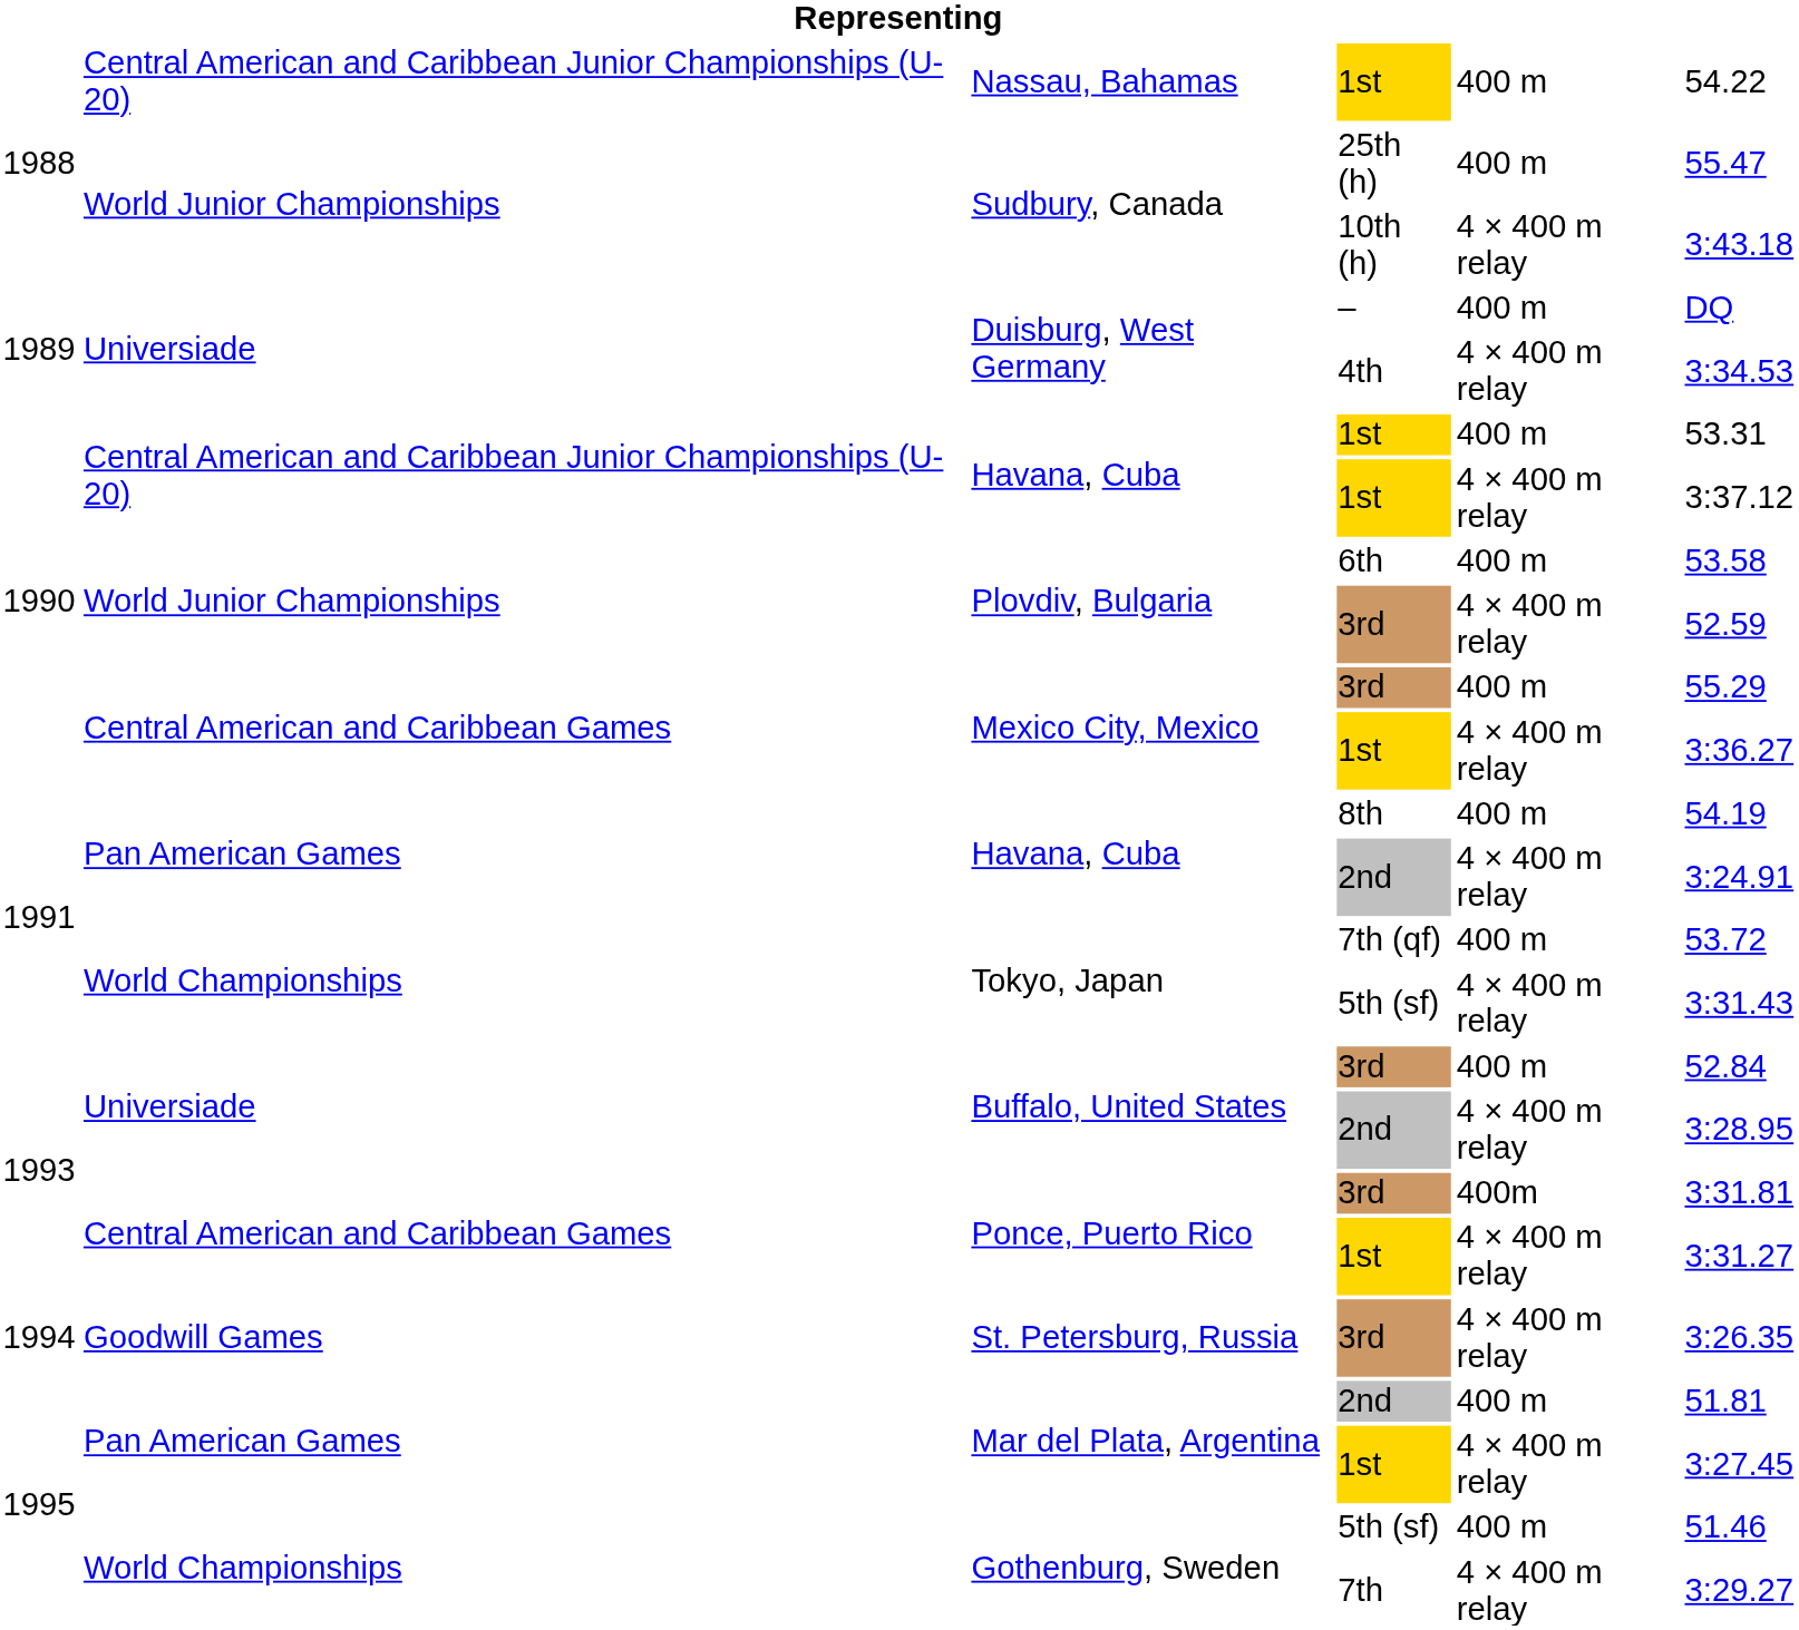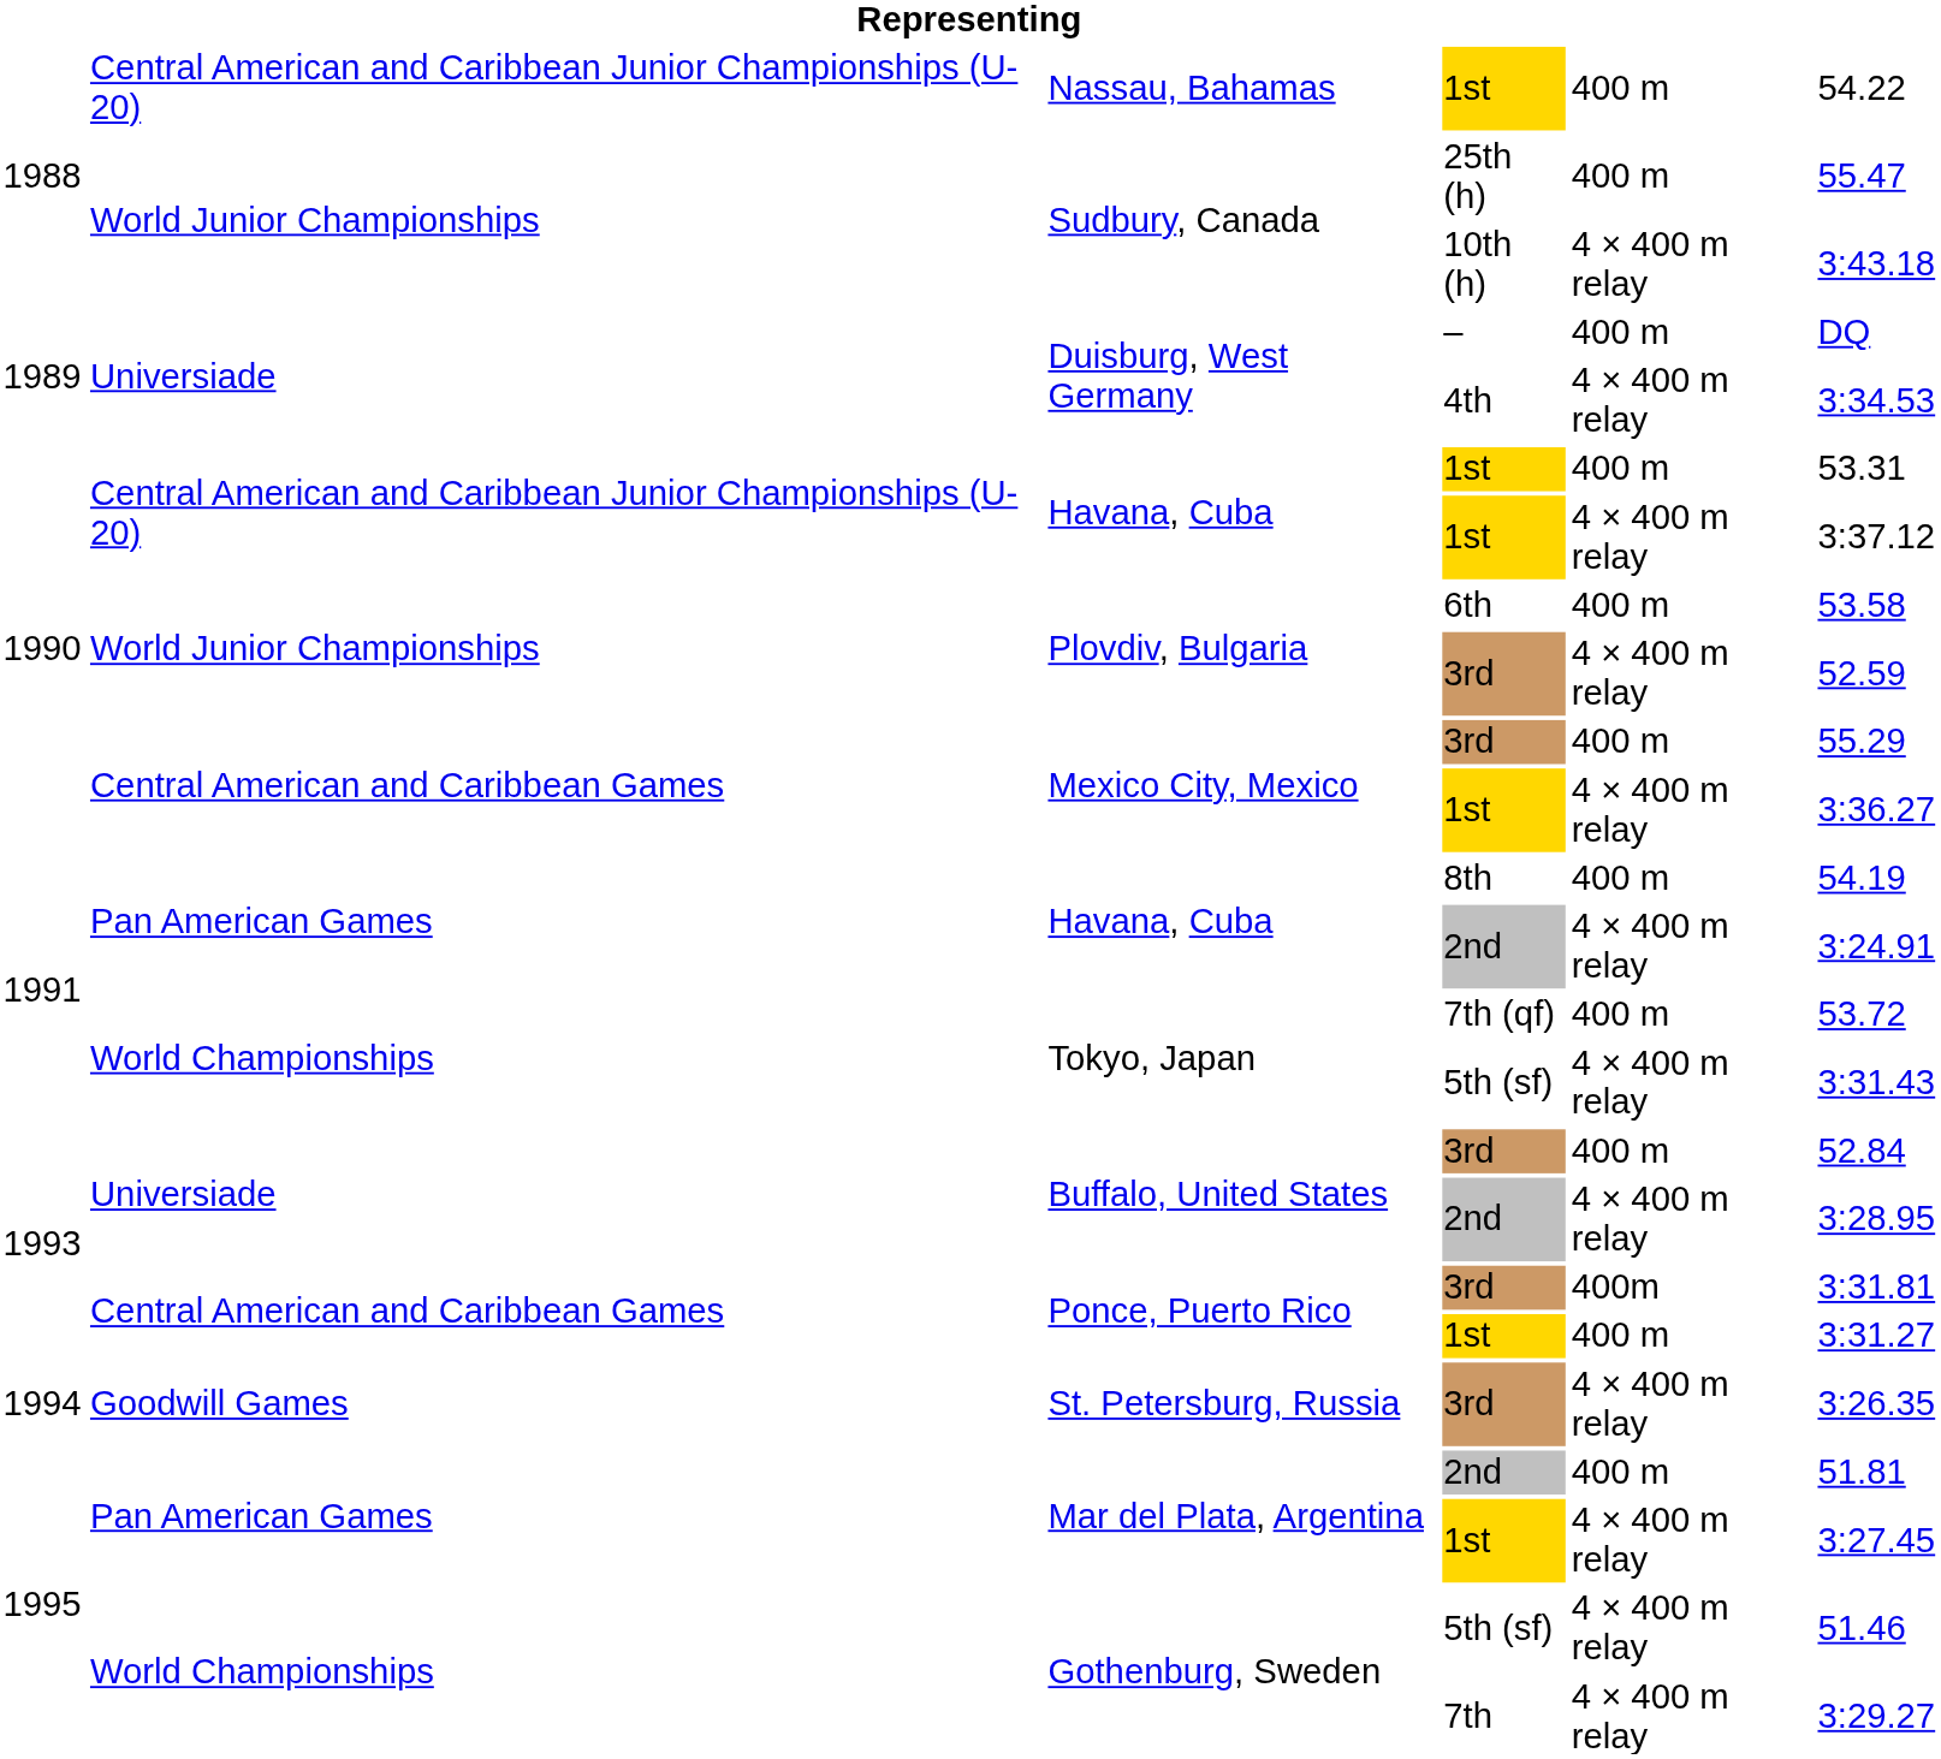 <table>
 <tr>
 <th colspan="6">Representing </th>
 </tr>
 <tr>
 <td rowspan=3>1988</td>
 <td><a href='#'>Central American and Caribbean Junior Championships (U-20)</a></td>
 <td><a href='#'>Nassau, Bahamas</a></td>
 <td bgcolor=gold>1st</td>
 <td>400 m</td>
 <td>54.22</td>
 </tr>
 <tr>
 <td rowspan=2><a href='#'>World Junior Championships</a></td>
 <td rowspan=2><a href='#'>Sudbury</a>, Canada</td>
 <td>25th (h)</td>
 <td>400 m</td>
 <td><a href='#'>55.47</a></td>
 </tr>
 <tr>
 <td>10th (h)</td>
 <td>4 × 400 m relay</td>
 <td><a href='#'>3:43.18</a></td>
 </tr>
 <tr>
 <td rowspan=2>1989</td>
 <td rowspan=2><a href='#'>Universiade</a></td>
 <td rowspan=2><a href='#'>Duisburg</a>, <a href='#'>West Germany</a></td>
 <td>–</td>
 <td>400 m</td>
 <td><a href='#'>DQ</a></td>
 </tr>
 <tr>
 <td>4th</td>
 <td>4 × 400 m relay</td>
 <td><a href='#'>3:34.53</a></td>
 </tr>
 <tr>
 <td rowspan = "6">1990</td>
 <td rowspan = "2"><a href='#'>Central American and Caribbean Junior Championships (U-20)</a></td>
 <td rowspan = "2"><a href='#'>Havana</a>, <a href='#'>Cuba</a></td>
 <td bgcolor=gold>1st</td>
 <td>400 m</td>
 <td>53.31</td>
 </tr>
 <tr>
 <td bgcolor=gold>1st</td>
 <td>4 × 400 m relay</td>
 <td>3:37.12</td>
 </tr>
 <tr>
 <td rowspan=2><a href='#'>World Junior Championships</a></td>
 <td rowspan=2><a href='#'>Plovdiv</a>, <a href='#'>Bulgaria</a></td>
 <td>6th</td>
 <td>400 m</td>
 <td><a href='#'>53.58</a></td>
 </tr>
 <tr>
 <td bgcolor="cc9966">3rd</td>
 <td>4 × 400 m relay</td>
 <td><a href='#'>52.59</a></td>
 </tr>
 <tr>
 <td rowspan=2><a href='#'>Central American and Caribbean Games</a></td>
 <td rowspan=2><a href='#'>Mexico City, Mexico</a></td>
 <td bgcolor=cc9966>3rd</td>
 <td>400 m</td>
 <td><a href='#'>55.29</a></td>
 </tr>
 <tr>
 <td bgcolor=gold>1st</td>
 <td>4 × 400 m relay</td>
 <td><a href='#'>3:36.27</a></td>
 </tr>
 <tr>
 <td rowspan=4>1991</td>
 <td rowspan=2><a href='#'>Pan American Games</a></td>
 <td rowspan=2><a href='#'>Havana</a>, <a href='#'>Cuba</a></td>
 <td>8th</td>
 <td>400 m</td>
 <td><a href='#'>54.19</a></td>
 </tr>
 <tr>
 <td bgcolor=silver>2nd</td>
 <td>4 × 400 m relay</td>
 <td><a href='#'>3:24.91</a></td>
 </tr>
 <tr>
 <td rowspan = "2"><a href='#'>World Championships</a></td>
 <td rowspan = "2">Tokyo, Japan</td>
 <td>7th (qf)</td>
 <td>400 m</td>
 <td><a href='#'>53.72</a></td>
 </tr>
 <tr>
 <td>5th (sf)</td>
 <td>4 × 400 m relay</td>
 <td><a href='#'>3:31.43</a></td>
 </tr>
 <tr>
 <td rowspan=4>1993</td>
 <td rowspan=2><a href='#'>Universiade</a></td>
 <td rowspan=2><a href='#'>Buffalo, United States</a></td>
 <td bgcolor=cc9966>3rd</td>
 <td>400 m</td>
 <td><a href='#'>52.84</a></td>
 </tr>
 <tr>
 <td bgcolor=silver>2nd</td>
 <td>4 × 400 m relay</td>
 <td><a href='#'>3:28.95</a></td>
 </tr>
 <tr>
 <td rowspan=2><a href='#'>Central American and Caribbean Games</a></td>
 <td rowspan=2><a href='#'>Ponce, Puerto Rico</a></td>
 <td bgcolor=cc9966>3rd</td>
 <td>400m</td>
 <td><a href='#'>3:31.81</a></td>
 </tr>
 <tr>
 <td bgcolor=gold>1st</td>
-<td>4 × 400 m relay</td>
+<td>400 m</td>
 <td><a href='#'>3:31.27</a></td>
 </tr>
 <tr>
 <td>1994</td>
 <td><a href='#'>Goodwill Games</a></td>
 <td><a href='#'>St. Petersburg, Russia</a></td>
 <td bgcolor=cc9966>3rd</td>
 <td>4 × 400 m relay</td>
 <td><a href='#'>3:26.35</a></td>
 </tr>
 <tr>
 <td rowspan = "4">1995</td>
 <td rowspan = "2"><a href='#'>Pan American Games</a></td>
 <td rowspan = "2"><a href='#'>Mar del Plata</a>, <a href='#'>Argentina</a></td>
 <td bgcolor=silver>2nd</td>
 <td>400 m</td>
 <td><a href='#'>51.81</a></td>
 </tr>
 <tr>
 <td bgcolor=gold>1st</td>
 <td>4 × 400 m relay</td>
 <td><a href='#'>3:27.45</a></td>
 </tr>
 <tr>
 <td rowspan = "2"><a href='#'>World Championships</a></td>
 <td rowspan = "2"><a href='#'>Gothenburg</a>, Sweden</td>
 <td>5th (sf)</td>
-<td>400 m</td>
+<td>4 × 400 m relay</td>
 <td><a href='#'>51.46</a></td>
 </tr>
 <tr>
 <td>7th</td>
 <td>4 × 400 m relay</td>
 <td><a href='#'>3:29.27</a></td>
 </tr>
 </table>
